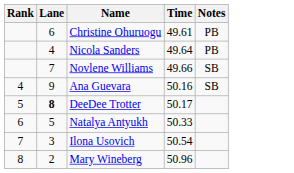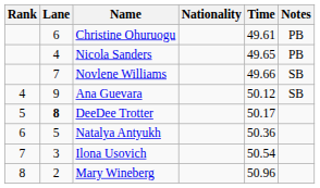 <table class="wikitable sortable" style="text-align:center">
 <tr>
 <th>Rank</th>
 <th>Lane</th>
 <th>Name</th>
+<th>Nationality</th>
 <th>Time</th>
 <th>Notes</th>
 </tr>
 <tr>
 <td></td>
 <td>6</td>
 <td align=left><a href='#'>Christine Ohuruogu</a></td>
+<td align=left></td>
 <td>49.61</td>
 <td>PB</td>
 </tr>
 <tr>
 <td></td>
 <td>4</td>
 <td align=left><a href='#'>Nicola Sanders</a></td>
-<td>49.64</td>
+<td align=left></td>
+<td>49.65</td>
 <td>PB</td>
 </tr>
 <tr>
 <td></td>
 <td>7</td>
 <td align=left><a href='#'>Novlene Williams</a></td>
+<td align=left></td>
 <td>49.66</td>
 <td>SB</td>
 </tr>
 <tr>
 <td>4</td>
 <td>9</td>
 <td align=left><a href='#'>Ana Guevara</a></td>
-<td>50.16</td>
+<td align=left></td>
+<td>50.12</td>
 <td>SB</td>
 </tr>
 <tr>
 <td>5</td>
 <td><strong>8</strong></td>
 <td align=left><a href='#'>DeeDee Trotter</a></td>
+<td align=left></td>
 <td>50.17</td>
 <td></td>
 </tr>
 <tr>
 <td>6</td>
 <td>5</td>
 <td align=left><a href='#'>Natalya Antyukh</a></td>
-<td>50.33</td>
+<td align=left></td>
+<td>50.36</td>
 <td></td>
 </tr>
 <tr>
 <td>7</td>
 <td>3</td>
 <td align=left><a href='#'>Ilona Usovich</a></td>
+<td align=left></td>
 <td>50.54</td>
 <td></td>
 </tr>
 <tr>
 <td>8</td>
 <td>2</td>
 <td align=left><a href='#'>Mary Wineberg</a></td>
+<td align=left></td>
 <td>50.96</td>
 <td></td>
 </tr>
 </table>
